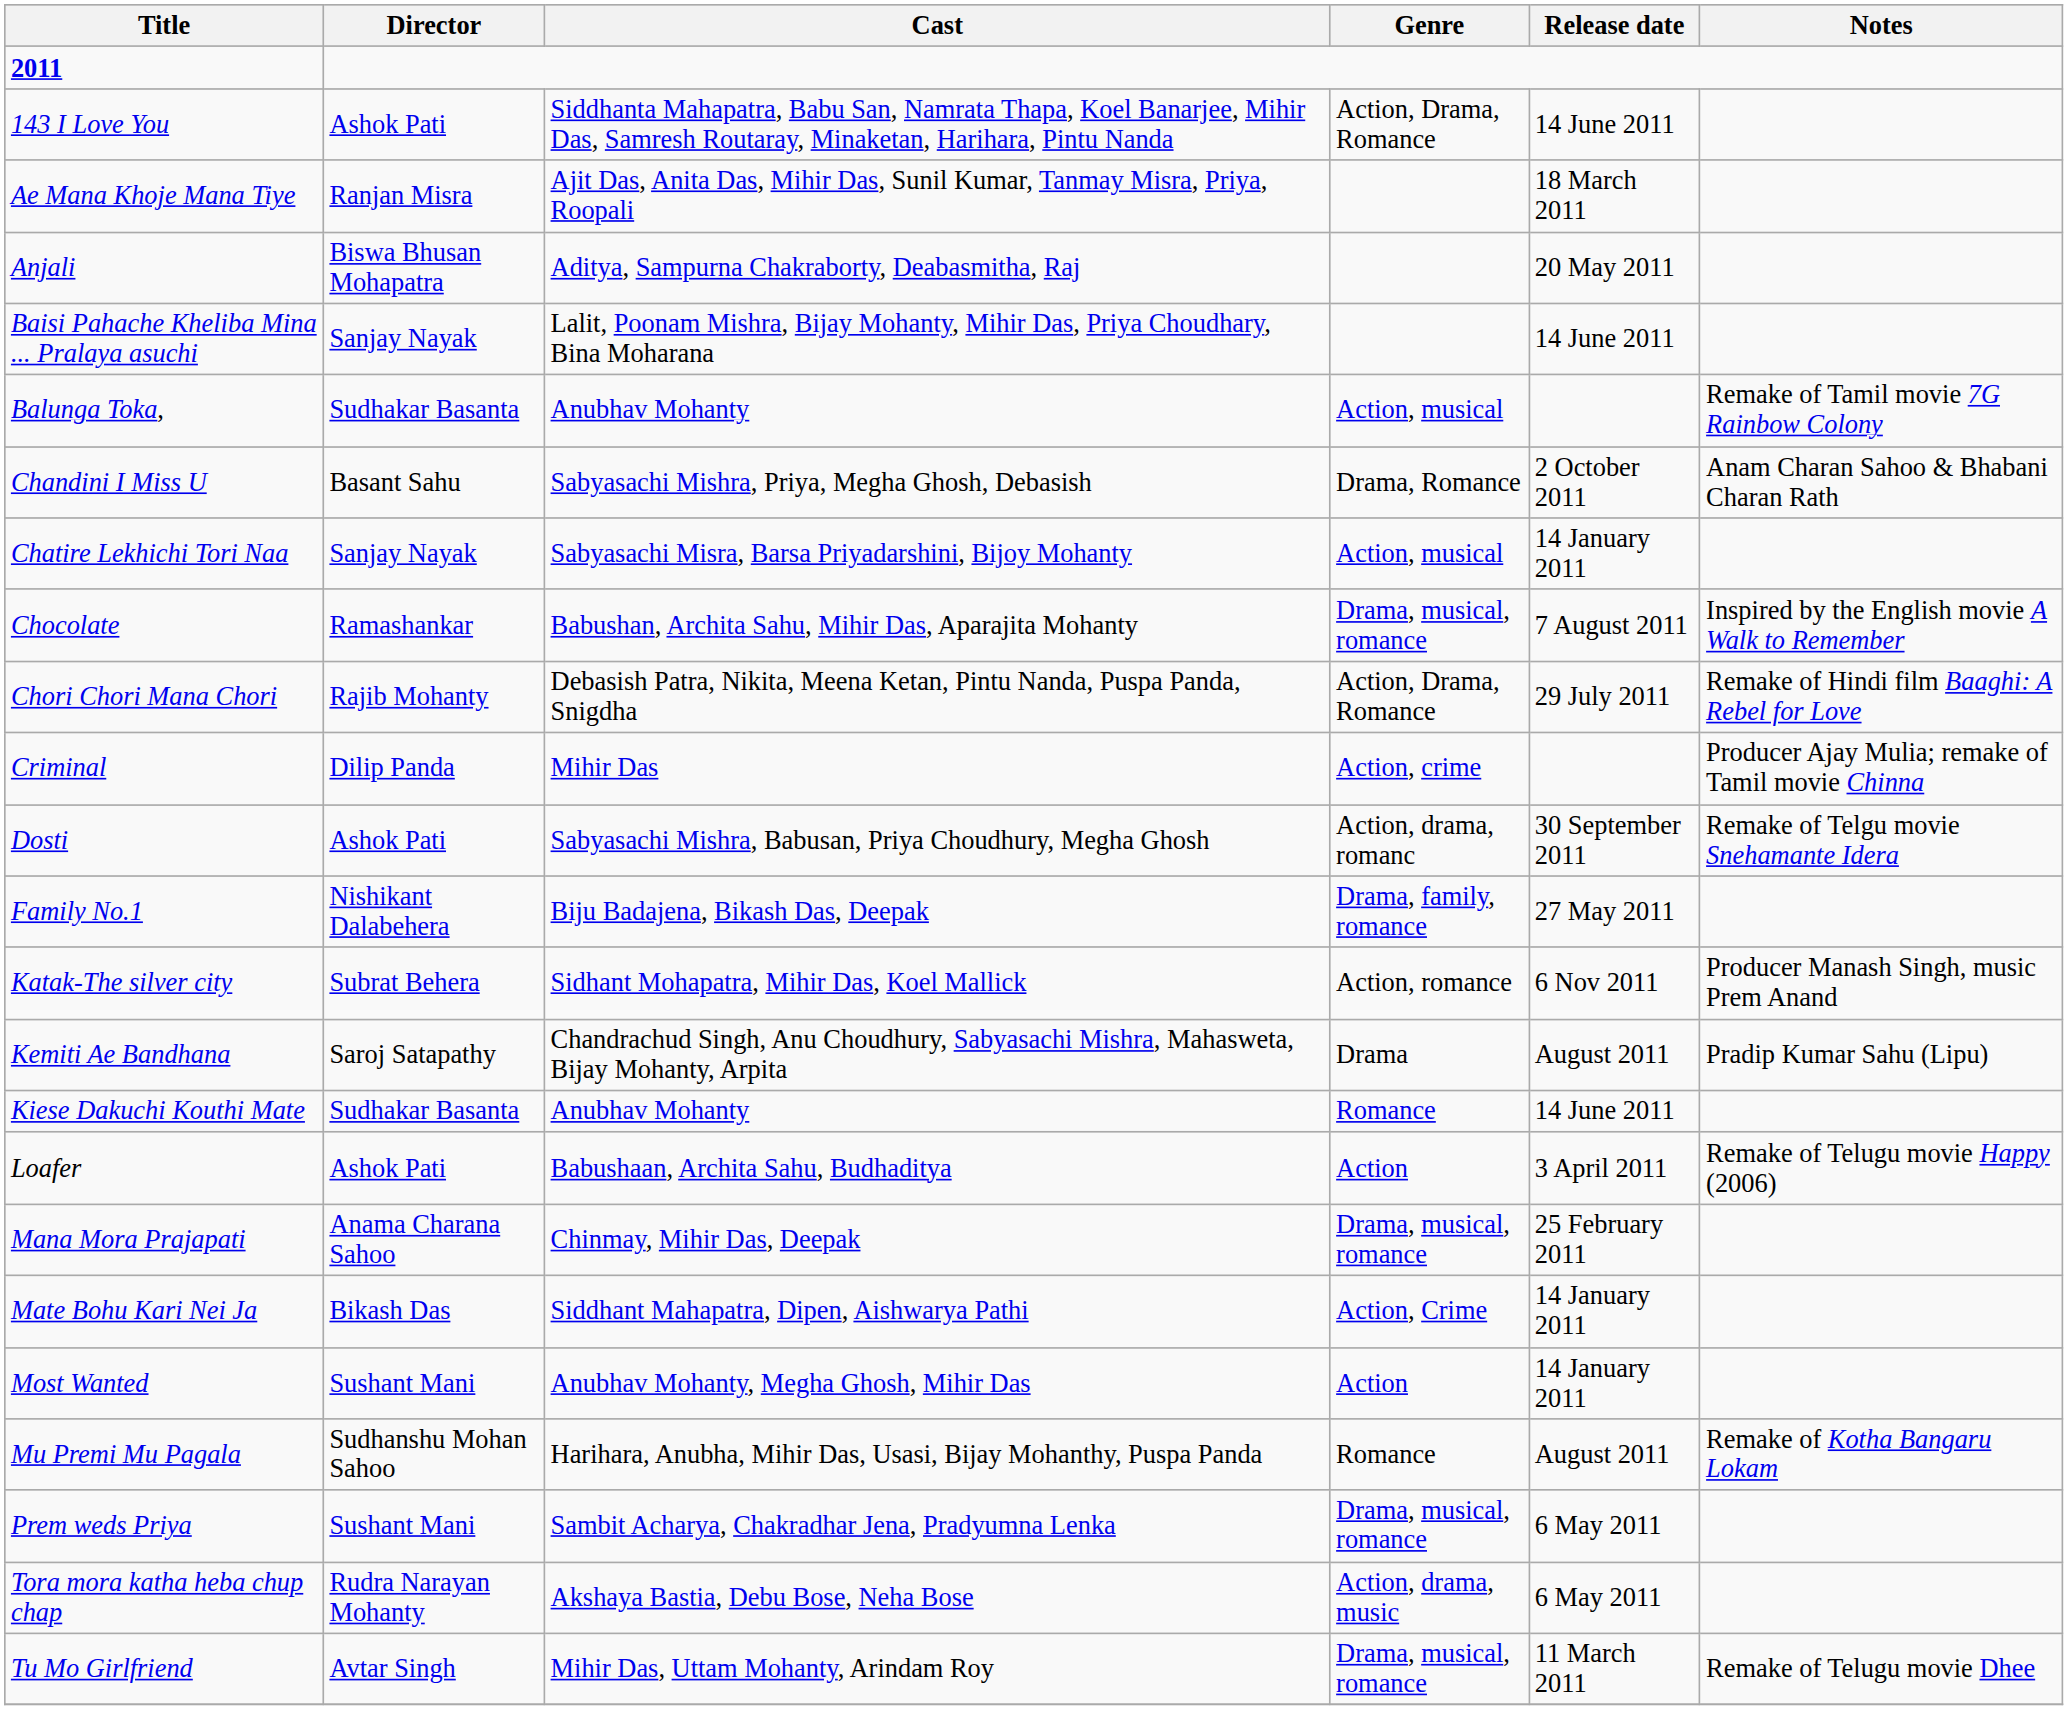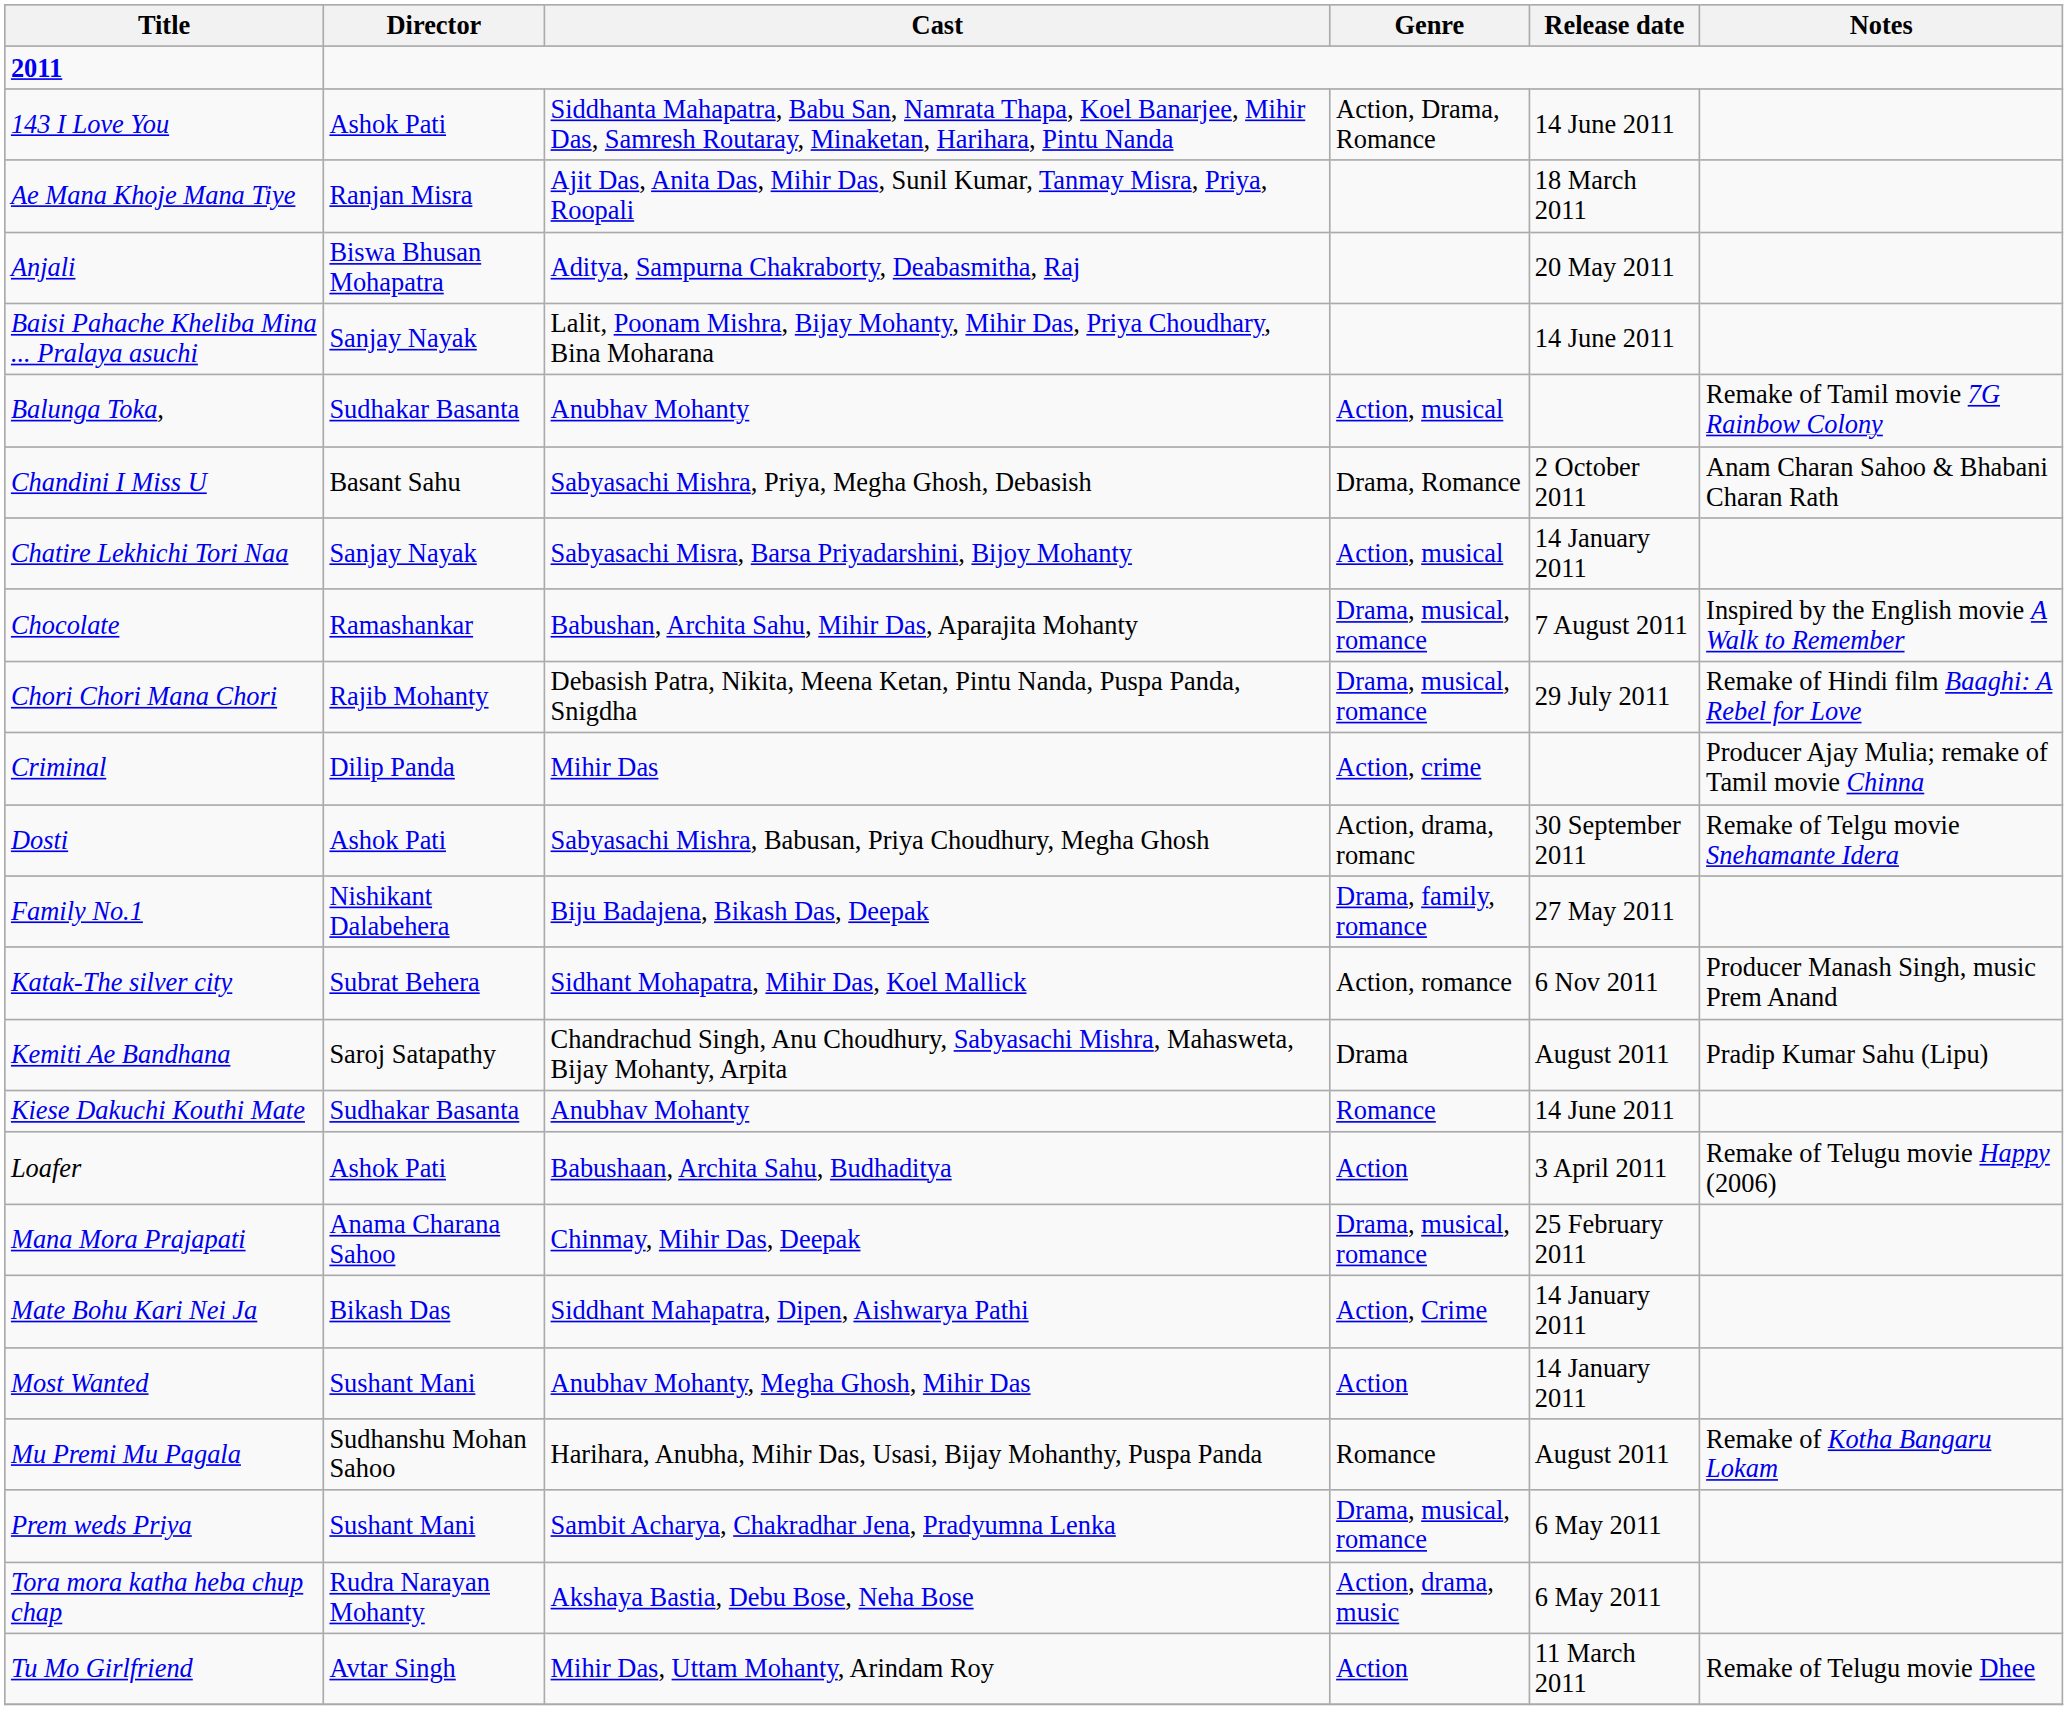 <table class="wikitable sortable">
 <tr>
 <th>Title</th>
 <th>Director</th>
 <th>Cast</th>
 <th>Genre</th>
 <th>Release date</th>
 <th>Notes</th>
 </tr>
 <tr>
 <td><strong><a href='#'>2011</a></strong></td>
 </tr>
 <tr>
 <td><em><a href='#'>143 I Love You</a></em></td>
 <td><a href='#'>Ashok Pati</a></td>
 <td><a href='#'>Siddhanta Mahapatra</a>, <a href='#'>Babu San</a>, <a href='#'>Namrata Thapa</a>, <a href='#'>Koel Banarjee</a>, <a href='#'>Mihir Das</a>, <a href='#'>Samresh Routaray</a>, <a href='#'>Minaketan</a>, <a href='#'>Harihara</a>, <a href='#'>Pintu Nanda</a></td>
 <td>Action, Drama, Romance</td>
 <td>14 June 2011</td>
 <td></td>
 </tr>
 <tr>
 <td><em><a href='#'>Ae Mana Khoje Mana Tiye</a></em></td>
 <td><a href='#'>Ranjan Misra</a></td>
 <td><a href='#'>Ajit Das</a>, <a href='#'>Anita Das</a>, <a href='#'>Mihir Das</a>, Sunil Kumar, <a href='#'>Tanmay Misra</a>, <a href='#'>Priya</a>, <a href='#'>Roopali</a></td>
 <td></td>
 <td>18 March 2011</td>
 <td></td>
 </tr>
 <tr>
 <td><em><a href='#'>Anjali</a></em></td>
 <td><a href='#'>Biswa Bhusan Mohapatra</a></td>
 <td><a href='#'>Aditya</a>, <a href='#'>Sampurna Chakraborty</a>, <a href='#'>Deabasmitha</a>, <a href='#'>Raj</a></td>
 <td></td>
 <td>20 May 2011</td>
 <td></td>
 </tr>
 <tr>
 <td><em><a href='#'>Baisi Pahache Kheliba Mina ... Pralaya asuchi</a></em></td>
 <td><a href='#'>Sanjay Nayak</a></td>
 <td>Lalit, <a href='#'>Poonam Mishra</a>, <a href='#'>Bijay Mohanty</a>, <a href='#'>Mihir Das</a>, <a href='#'>Priya Choudhary</a>, Bina Moharana</td>
 <td></td>
 <td>14 June 2011</td>
 <td></td>
 </tr>
 <tr>
 <td><em><a href='#'>Balunga Toka</a></em>,</td>
 <td><a href='#'>Sudhakar Basanta</a></td>
 <td><a href='#'>Anubhav Mohanty</a></td>
 <td><a href='#'>Action</a>, <a href='#'>musical</a></td>
 <td></td>
 <td>Remake of Tamil movie <em><a href='#'>7G Rainbow Colony</a></em></td>
 </tr>
 <tr>
 <td><em><a href='#'>Chandini I Miss U</a></em></td>
 <td>Basant Sahu</td>
 <td><a href='#'>Sabyasachi Mishra</a>, Priya, Megha Ghosh, Debasish</td>
 <td>Drama, Romance</td>
 <td>2 October 2011</td>
 <td>Anam Charan Sahoo & Bhabani Charan Rath</td>
 </tr>
 <tr>
 <td><em><a href='#'>Chatire Lekhichi Tori Naa</a></em></td>
 <td><a href='#'>Sanjay Nayak</a></td>
 <td><a href='#'>Sabyasachi Misra</a>, <a href='#'>Barsa Priyadarshini</a>, <a href='#'>Bijoy Mohanty</a></td>
 <td><a href='#'>Action</a>, <a href='#'>musical</a></td>
 <td>14 January 2011</td>
 <td></td>
 </tr>
 <tr>
 <td><em><a href='#'>Chocolate</a></em></td>
 <td><a href='#'>Ramashankar</a></td>
 <td><a href='#'>Babushan</a>, <a href='#'>Archita Sahu</a>, <a href='#'>Mihir Das</a>, Aparajita Mohanty</td>
 <td><a href='#'>Drama</a>, <a href='#'>musical</a>, <a href='#'>romance</a></td>
 <td>7 August 2011</td>
 <td>Inspired by the English movie <em><a href='#'>A Walk to Remember</a></em></td>
 </tr>
 <tr>
 <td><em><a href='#'>Chori Chori Mana Chori</a></em></td>
 <td><a href='#'>Rajib Mohanty</a></td>
 <td>Debasish Patra, Nikita, Meena Ketan, Pintu Nanda, Puspa Panda, Snigdha</td>
-<td>Action, Drama, Romance</td>
+<td><a href='#'>Drama</a>, <a href='#'>musical</a>, <a href='#'>romance</a></td>
 <td>29 July 2011</td>
 <td>Remake of Hindi film <em><a href='#'>Baaghi: A Rebel for Love</a></em></td>
 </tr>
 <tr>
 <td><em><a href='#'>Criminal</a></em></td>
 <td><a href='#'>Dilip Panda</a></td>
 <td><a href='#'>Mihir Das</a></td>
 <td><a href='#'>Action</a>, <a href='#'>crime</a></td>
 <td></td>
 <td>Producer Ajay Mulia; remake of Tamil movie <em><a href='#'>Chinna</a></em></td>
 </tr>
 <tr>
 <td><em><a href='#'>Dosti</a></em></td>
 <td><a href='#'>Ashok Pati</a></td>
 <td><a href='#'>Sabyasachi Mishra</a>, Babusan, Priya Choudhury, Megha Ghosh</td>
 <td>Action, drama, romanc</td>
 <td>30 September 2011</td>
 <td>Remake of Telgu movie <em><a href='#'>Snehamante Idera</a></em></td>
 </tr>
 <tr>
 <td><em><a href='#'>Family No.1</a></em></td>
 <td><a href='#'>Nishikant Dalabehera</a></td>
 <td><a href='#'>Biju Badajena</a>, <a href='#'>Bikash Das</a>, <a href='#'>Deepak</a></td>
 <td><a href='#'>Drama</a>, <a href='#'>family</a>, <a href='#'>romance</a></td>
 <td>27 May 2011</td>
 <td></td>
 </tr>
 <tr>
 <td><em><a href='#'>Katak-The silver city</a></em></td>
 <td><a href='#'>Subrat Behera</a></td>
 <td><a href='#'>Sidhant Mohapatra</a>, <a href='#'>Mihir Das</a>, <a href='#'>Koel Mallick</a></td>
 <td>Action, romance</td>
 <td>6 Nov 2011</td>
 <td>Producer Manash Singh, music Prem Anand</td>
 </tr>
 <tr>
 <td><em><a href='#'>Kemiti Ae Bandhana</a></em></td>
 <td>Saroj Satapathy</td>
 <td>Chandrachud Singh, Anu Choudhury, <a href='#'>Sabyasachi Mishra</a>, Mahasweta, Bijay Mohanty, Arpita</td>
 <td>Drama</td>
 <td>August 2011</td>
 <td>Pradip Kumar Sahu (Lipu)</td>
 </tr>
 <tr>
 <td><em><a href='#'>Kiese Dakuchi Kouthi Mate</a></em></td>
 <td><a href='#'>Sudhakar Basanta</a></td>
 <td><a href='#'>Anubhav Mohanty</a></td>
 <td><a href='#'>Romance</a></td>
 <td>14 June 2011</td>
 <td></td>
 </tr>
 <tr>
 <td><em>Loafer</em></td>
 <td><a href='#'>Ashok Pati</a></td>
 <td><a href='#'>Babushaan</a>, <a href='#'>Archita Sahu</a>, <a href='#'>Budhaditya</a></td>
 <td><a href='#'>Action</a></td>
 <td>3 April 2011</td>
 <td>Remake of Telugu movie <em><a href='#'>Happy</a></em> (2006)</td>
 </tr>
 <tr>
 <td><em><a href='#'>Mana Mora Prajapati</a></em></td>
 <td><a href='#'>Anama Charana Sahoo</a></td>
 <td><a href='#'>Chinmay</a>, <a href='#'>Mihir Das</a>, <a href='#'>Deepak</a></td>
 <td><a href='#'>Drama</a>, <a href='#'>musical</a>, <a href='#'>romance</a></td>
 <td>25 February 2011</td>
 <td></td>
 </tr>
 <tr>
 <td><em><a href='#'>Mate Bohu Kari Nei Ja</a></em></td>
 <td><a href='#'>Bikash Das</a></td>
 <td><a href='#'>Siddhant Mahapatra</a>, <a href='#'>Dipen</a>, <a href='#'>Aishwarya Pathi</a></td>
 <td><a href='#'>Action</a>, <a href='#'>Crime</a></td>
 <td>14 January 2011</td>
 <td></td>
 </tr>
 <tr>
 <td><em><a href='#'>Most Wanted</a></em></td>
 <td><a href='#'>Sushant Mani</a></td>
 <td><a href='#'>Anubhav Mohanty</a>, <a href='#'>Megha Ghosh</a>, <a href='#'>Mihir Das</a></td>
 <td><a href='#'>Action</a></td>
 <td>14 January 2011</td>
 <td></td>
 </tr>
 <tr>
 <td><em><a href='#'>Mu Premi Mu Pagala</a></em></td>
 <td>Sudhanshu Mohan Sahoo</td>
 <td>Harihara, Anubha, Mihir Das, Usasi, Bijay Mohanthy, Puspa Panda</td>
 <td>Romance</td>
 <td>August 2011</td>
 <td>Remake of <em><a href='#'>Kotha Bangaru Lokam</a></em></td>
 </tr>
 <tr>
 <td><em><a href='#'>Prem weds Priya</a></em></td>
 <td><a href='#'>Sushant Mani</a></td>
 <td><a href='#'>Sambit Acharya</a>, <a href='#'>Chakradhar Jena</a>, <a href='#'>Pradyumna Lenka</a></td>
 <td><a href='#'>Drama</a>, <a href='#'>musical</a>, <a href='#'>romance</a></td>
 <td>6 May 2011</td>
 <td></td>
 </tr>
 <tr>
 <td><em><a href='#'>Tora mora katha heba chup chap</a></em></td>
 <td><a href='#'>Rudra Narayan Mohanty</a></td>
 <td><a href='#'>Akshaya Bastia</a>, <a href='#'>Debu Bose</a>, <a href='#'>Neha Bose</a></td>
 <td><a href='#'>Action</a>, <a href='#'>drama</a>, <a href='#'>music</a></td>
 <td>6 May 2011</td>
 <td></td>
 </tr>
 <tr>
 <td><em><a href='#'>Tu Mo Girlfriend</a></em></td>
 <td><a href='#'>Avtar Singh</a></td>
 <td><a href='#'>Mihir Das</a>, <a href='#'>Uttam Mohanty</a>, Arindam Roy</td>
-<td><a href='#'>Drama</a>, <a href='#'>musical</a>, <a href='#'>romance</a></td>
+<td><a href='#'>Action</a></td>
 <td>11 March 2011</td>
 <td>Remake of Telugu movie <a href='#'>Dhee</a></td>
 </tr>
 <tr>
 </tr>
 </table>
